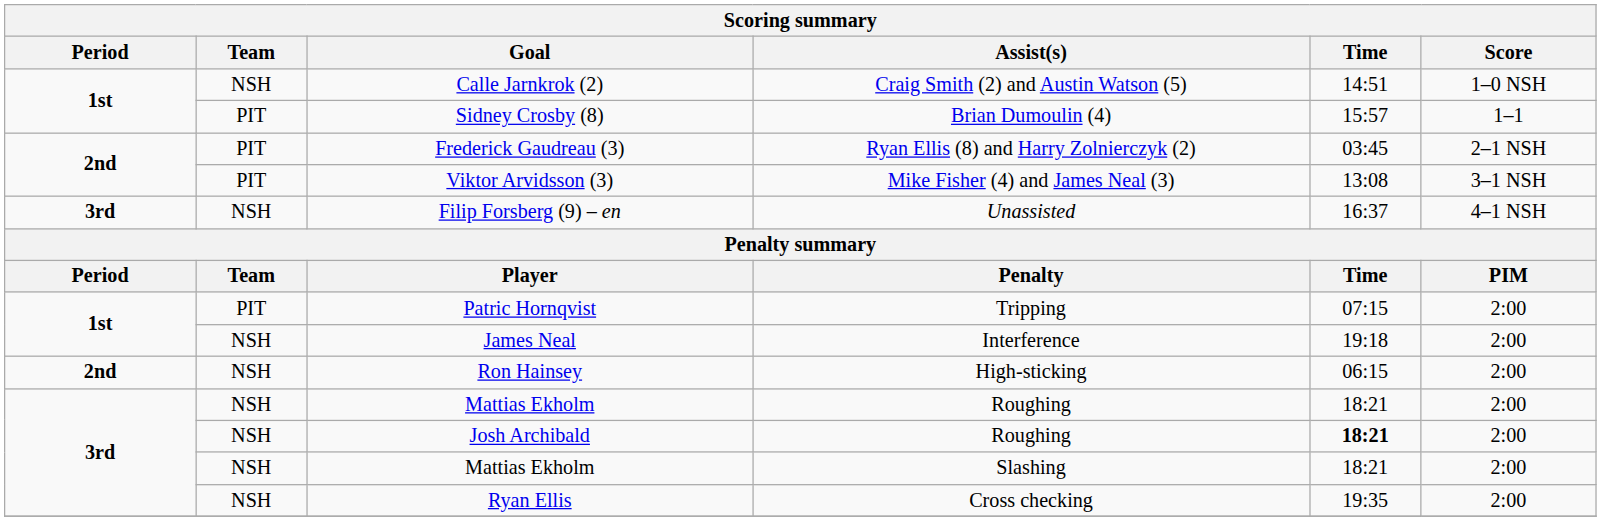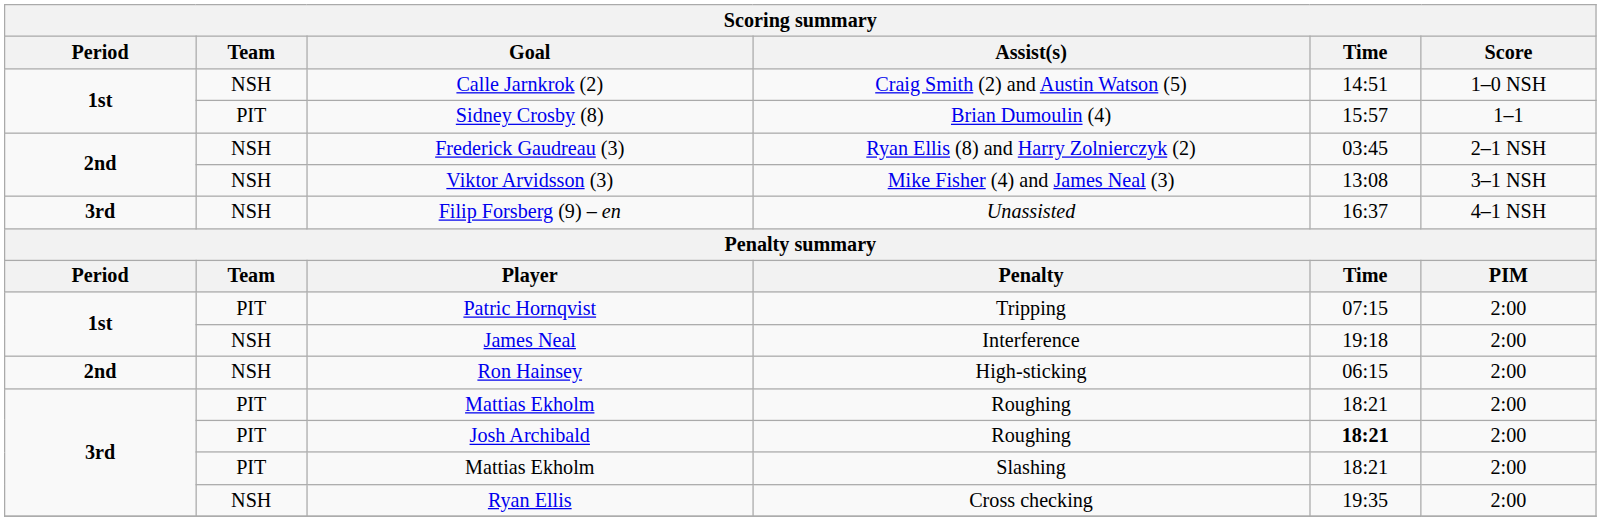 <table style="width:100%;" class="wikitable">
 <tr>
 <th colspan=6>Scoring summary</th>
 </tr>
 <tr>
 <th style="width:12%;">Period</th>
 <th style="width:7%;">Team</th>
 <th style="width:28%;">Goal</th>
 <th style="width:35%;">Assist(s)</th>
 <th style="width:7%;">Time</th>
 <th style="width:11%;">Score</th>
 </tr>
 <tr>
 <td style="text-align:center;" rowspan="2"><strong>1st</strong></td>
 <td align=center>NSH</td>
 <td align=center><a href='#'>Calle Jarnkrok</a> (2)</td>
 <td align=center><a href='#'>Craig Smith</a> (2) and <a href='#'>Austin Watson</a> (5)</td>
 <td align=center>14:51</td>
 <td align=center>1–0 NSH</td>
 </tr>
 <tr>
 <td align=center>PIT</td>
 <td align=center><a href='#'>Sidney Crosby</a> (8)</td>
 <td align=center><a href='#'>Brian Dumoulin</a> (4)</td>
 <td align=center>15:57</td>
 <td align=center>1–1</td>
 </tr>
 <tr>
 <td style="text-align:center;" rowspan="2"><strong>2nd</strong></td>
-<td align=center>PIT</td>
+<td align=center>NSH</td>
 <td align=center><a href='#'>Frederick Gaudreau</a> (3)</td>
 <td align=center><a href='#'>Ryan Ellis</a> (8) and <a href='#'>Harry Zolnierczyk</a> (2)</td>
 <td align=center>03:45</td>
 <td align=center>2–1 NSH</td>
 </tr>
 <tr>
-<td align=center>PIT</td>
+<td align=center>NSH</td>
 <td align=center><a href='#'>Viktor Arvidsson</a> (3)</td>
 <td align=center><a href='#'>Mike Fisher</a> (4) and <a href='#'>James Neal</a> (3)</td>
 <td align=center>13:08</td>
 <td align=center>3–1 NSH</td>
 </tr>
 <tr>
 <td style="text-align:center;"><strong>3rd</strong></td>
 <td align=center>NSH</td>
 <td align=center><a href='#'>Filip Forsberg</a> (9) – <em>en</em></td>
 <td align=center><em>Unassisted</em></td>
 <td align=center>16:37</td>
 <td align=center>4–1 NSH</td>
 </tr>
 <tr>
 <th colspan=6>Penalty summary</th>
 </tr>
 <tr>
 <th style="width:12%;">Period</th>
 <th style="width:7%;">Team</th>
 <th style="width:28%;">Player</th>
 <th style="width:35%;">Penalty</th>
 <th style="width:7%;">Time</th>
 <th style="width:11%;">PIM</th>
 </tr>
 <tr>
 <td style="text-align:center;" rowspan="2"><strong>1st</strong></td>
 <td align=center>PIT</td>
 <td align=center><a href='#'>Patric Hornqvist</a></td>
 <td align=center>Tripping</td>
 <td align=center>07:15</td>
 <td align=center>2:00</td>
 </tr>
 <tr>
 <td align=center>NSH</td>
 <td align=center><a href='#'>James Neal</a></td>
 <td align=center>Interference</td>
 <td align=center>19:18</td>
 <td align=center>2:00</td>
 </tr>
 <tr>
 <td style="text-align:center;"><strong>2nd</strong></td>
 <td align=center>NSH</td>
 <td align=center><a href='#'>Ron Hainsey</a></td>
 <td align=center>High-sticking</td>
 <td align=center>06:15</td>
 <td align=center>2:00</td>
 </tr>
 <tr>
 <td style="text-align:center;" rowspan="4"><strong>3rd</strong></td>
-<td align=center>NSH</td>
+<td align=center>PIT</td>
 <td align=center><a href='#'>Mattias Ekholm</a></td>
 <td align=center>Roughing</td>
 <td align=center>18:21</td>
 <td align=center>2:00</td>
 </tr>
 <tr>
-<td align=center>NSH</td>
+<td align=center>PIT</td>
 <td align=center><a href='#'>Josh Archibald</a></td>
 <td align=center>Roughing</td>
 <td align=center><strong>18:21</strong></td>
 <td align=center>2:00</td>
 </tr>
 <tr>
-<td align=center>NSH</td>
+<td align=center>PIT</td>
 <td align=center>Mattias Ekholm</td>
 <td align=center>Slashing</td>
 <td align=center>18:21</td>
 <td align=center>2:00</td>
 </tr>
 <tr>
 <td align=center>NSH</td>
 <td align=center><a href='#'>Ryan Ellis</a></td>
 <td align=center>Cross checking</td>
 <td align=center>19:35</td>
 <td align=center>2:00</td>
 </tr>
 <tr>
 </tr>
 </table>
